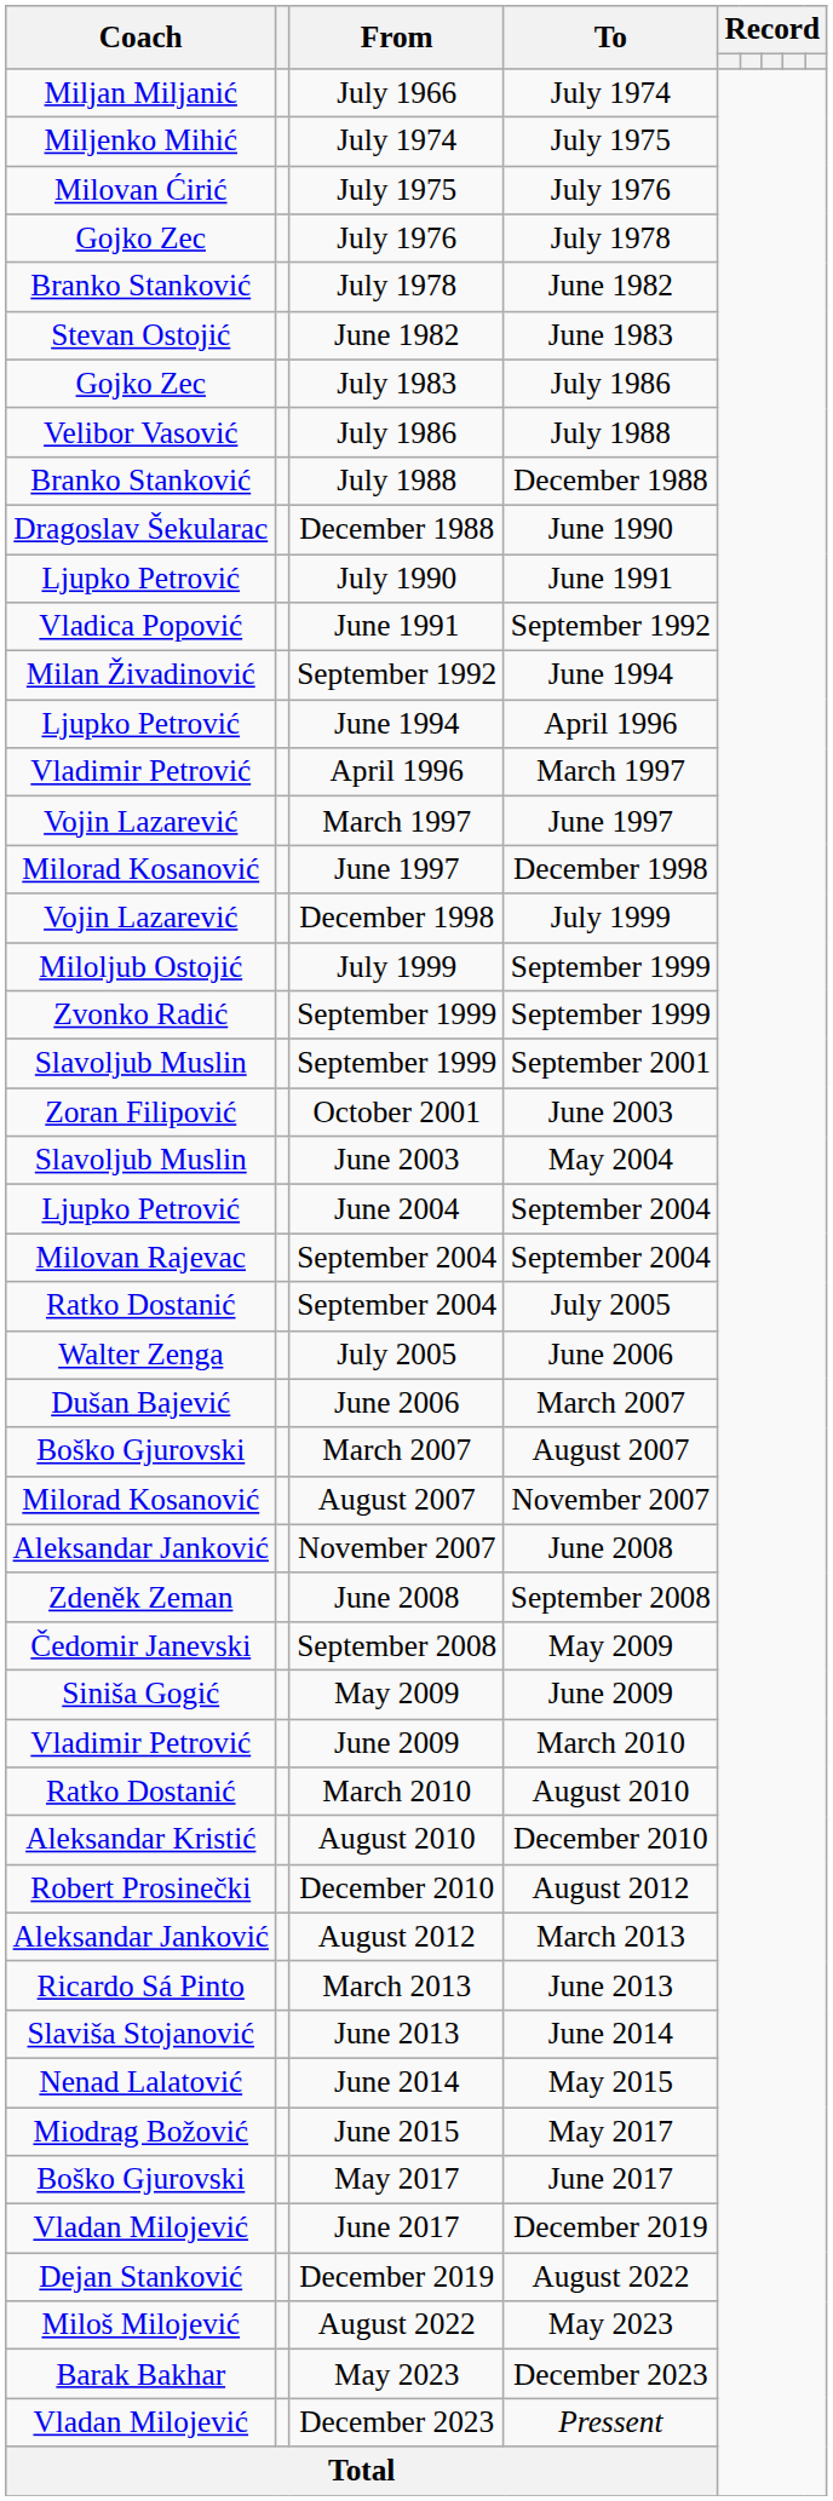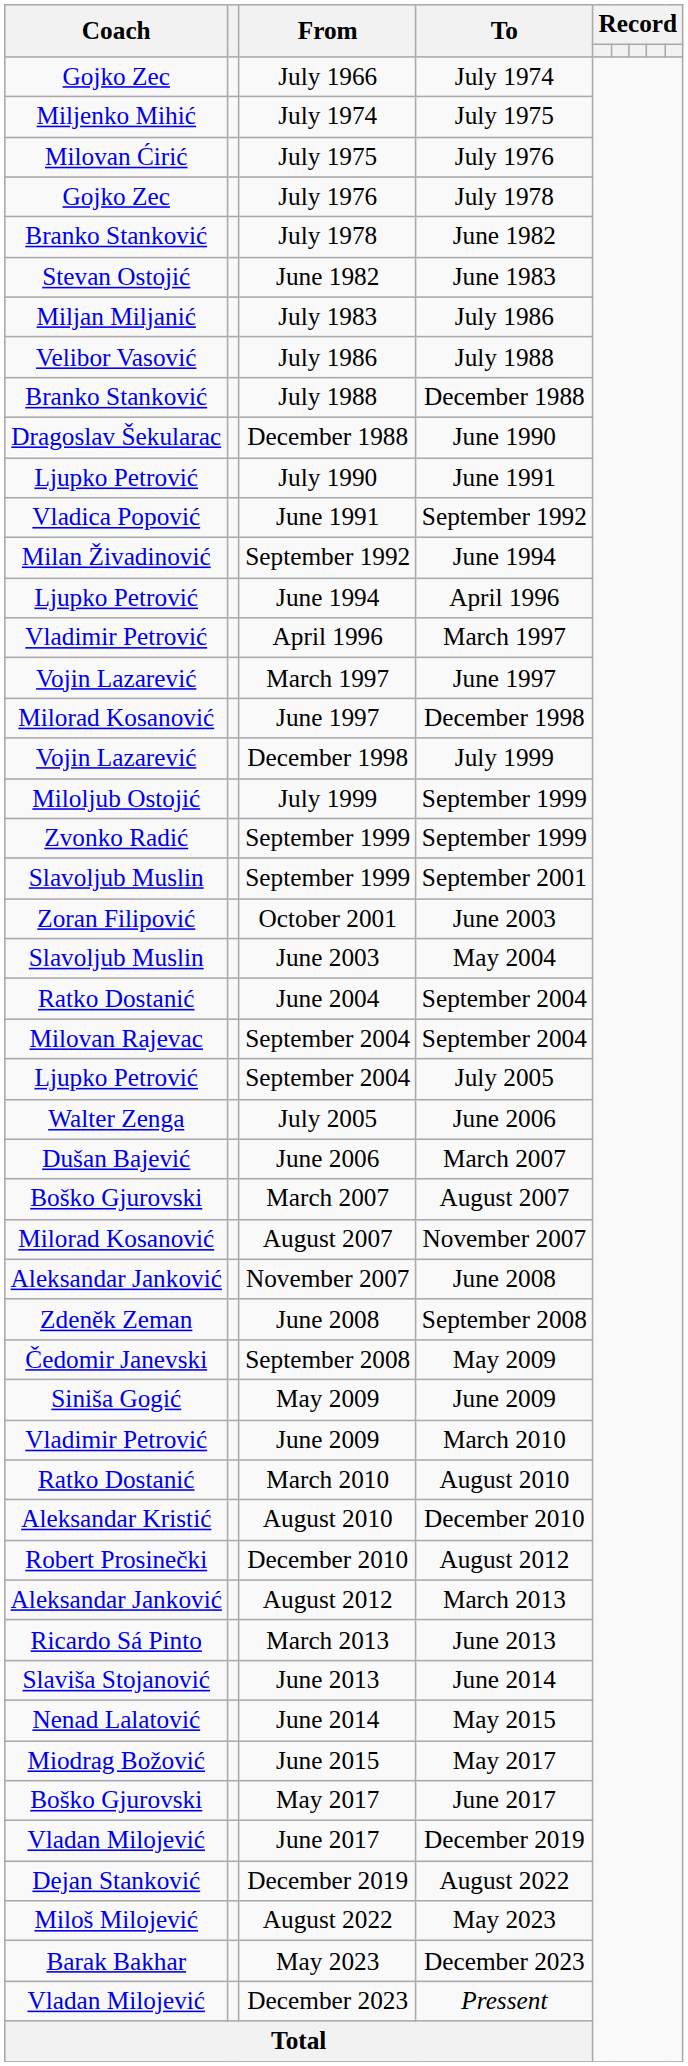 <table class="wikitable" style="text-align: center">
 <tr>
 <th rowspan="2">Coach</th>
 <th rowspan="2"></th>
 <th rowspan="2">From</th>
 <th rowspan="2">To</th>
 <th colspan="5">Record</th>
 </tr>
 <tr>
 <th></th>
 <th></th>
 <th></th>
 <th></th>
 <th></th>
 </tr>
 <tr>
-<td><a href='#'>Miljan Miljanić</a></td>
+<td><a href='#'>Gojko Zec</a></td>
 <td></td>
 <td>July 1966</td>
 <td>July 1974<br></td>
 </tr>
 <tr>
 <td><a href='#'>Miljenko Mihić</a></td>
 <td></td>
 <td>July 1974</td>
 <td>July 1975<br></td>
 </tr>
 <tr>
 <td><a href='#'>Milovan Ćirić</a></td>
 <td></td>
 <td>July 1975</td>
 <td>July 1976<br></td>
 </tr>
 <tr>
 <td><a href='#'>Gojko Zec</a></td>
 <td></td>
 <td>July 1976</td>
 <td>July 1978<br></td>
 </tr>
 <tr>
 <td><a href='#'>Branko Stanković</a></td>
 <td></td>
 <td>July 1978</td>
 <td>June 1982<br></td>
 </tr>
 <tr>
 <td><a href='#'>Stevan Ostojić</a></td>
 <td></td>
 <td>June 1982</td>
 <td>June 1983<br></td>
 </tr>
 <tr>
-<td><a href='#'>Gojko Zec</a></td>
+<td><a href='#'>Miljan Miljanić</a></td>
 <td></td>
 <td>July 1983</td>
 <td>July 1986<br></td>
 </tr>
 <tr>
 <td><a href='#'>Velibor Vasović</a></td>
 <td></td>
 <td>July 1986</td>
 <td>July 1988<br></td>
 </tr>
 <tr>
 <td><a href='#'>Branko Stanković</a></td>
 <td></td>
 <td>July 1988</td>
 <td>December 1988<br></td>
 </tr>
 <tr>
 <td><a href='#'>Dragoslav Šekularac</a></td>
 <td></td>
 <td>December 1988</td>
 <td>June 1990<br></td>
 </tr>
 <tr>
 <td><a href='#'>Ljupko Petrović</a></td>
 <td></td>
 <td>July 1990</td>
 <td>June 1991<br></td>
 </tr>
 <tr>
 <td><a href='#'>Vladica Popović</a></td>
 <td></td>
 <td>June 1991</td>
 <td>September 1992<br></td>
 </tr>
 <tr>
 <td><a href='#'>Milan Živadinović</a></td>
 <td></td>
 <td>September 1992</td>
 <td>June 1994<br></td>
 </tr>
 <tr>
 <td><a href='#'>Ljupko Petrović</a></td>
 <td></td>
 <td>June 1994</td>
 <td>April 1996<br></td>
 </tr>
 <tr>
 <td><a href='#'>Vladimir Petrović</a></td>
 <td></td>
 <td>April 1996</td>
 <td>March 1997<br></td>
 </tr>
 <tr>
 <td><a href='#'>Vojin Lazarević</a></td>
 <td></td>
 <td>March 1997</td>
 <td>June 1997<br></td>
 </tr>
 <tr>
 <td><a href='#'>Milorad Kosanović</a></td>
 <td></td>
 <td>June 1997</td>
 <td>December 1998<br></td>
 </tr>
 <tr>
 <td><a href='#'>Vojin Lazarević</a></td>
 <td></td>
 <td>December 1998</td>
 <td>July 1999<br></td>
 </tr>
 <tr>
 <td><a href='#'>Miloljub Ostojić</a></td>
 <td></td>
 <td>July 1999</td>
 <td>September 1999<br></td>
 </tr>
 <tr>
 <td><a href='#'>Zvonko Radić</a></td>
 <td></td>
 <td>September 1999</td>
 <td>September 1999<br></td>
 </tr>
 <tr>
 <td><a href='#'>Slavoljub Muslin</a></td>
 <td></td>
 <td>September 1999</td>
 <td>September 2001<br></td>
 </tr>
 <tr>
 <td><a href='#'>Zoran Filipović</a></td>
 <td></td>
 <td>October 2001</td>
 <td>June 2003<br></td>
 </tr>
 <tr>
 <td><a href='#'>Slavoljub Muslin</a></td>
 <td></td>
 <td>June 2003</td>
 <td>May 2004<br></td>
 </tr>
 <tr>
-<td><a href='#'>Ljupko Petrović</a></td>
+<td><a href='#'>Ratko Dostanić</a></td>
 <td></td>
 <td>June 2004</td>
 <td>September 2004<br></td>
 </tr>
 <tr>
 <td><a href='#'>Milovan Rajevac</a></td>
 <td></td>
 <td>September 2004</td>
 <td>September 2004<br></td>
 </tr>
 <tr>
-<td><a href='#'>Ratko Dostanić</a></td>
+<td><a href='#'>Ljupko Petrović</a></td>
 <td></td>
 <td>September 2004</td>
 <td>July 2005<br></td>
 </tr>
 <tr>
 <td><a href='#'>Walter Zenga</a></td>
 <td></td>
 <td>July 2005</td>
 <td>June 2006<br></td>
 </tr>
 <tr>
 <td><a href='#'>Dušan Bajević</a></td>
 <td></td>
 <td>June 2006</td>
 <td>March 2007<br></td>
 </tr>
 <tr>
 <td><a href='#'>Boško Gjurovski</a></td>
 <td></td>
 <td>March 2007</td>
 <td>August 2007<br></td>
 </tr>
 <tr>
 <td><a href='#'>Milorad Kosanović</a></td>
 <td></td>
 <td>August 2007</td>
 <td>November 2007<br></td>
 </tr>
 <tr>
 <td><a href='#'>Aleksandar Janković</a></td>
 <td></td>
 <td>November 2007</td>
 <td>June 2008<br></td>
 </tr>
 <tr>
 <td><a href='#'>Zdeněk Zeman</a></td>
 <td></td>
 <td>June 2008</td>
 <td>September 2008<br></td>
 </tr>
 <tr>
 <td><a href='#'>Čedomir Janevski</a></td>
 <td></td>
 <td>September 2008</td>
 <td>May 2009<br></td>
 </tr>
 <tr>
 <td><a href='#'>Siniša Gogić</a></td>
 <td></td>
 <td>May 2009</td>
 <td>June 2009<br></td>
 </tr>
 <tr>
 <td><a href='#'>Vladimir Petrović</a></td>
 <td></td>
 <td>June 2009</td>
 <td>March 2010<br></td>
 </tr>
 <tr>
 <td><a href='#'>Ratko Dostanić</a></td>
 <td></td>
 <td>March 2010</td>
 <td>August 2010<br></td>
 </tr>
 <tr>
 <td><a href='#'>Aleksandar Kristić</a></td>
 <td></td>
 <td>August 2010</td>
 <td>December 2010<br></td>
 </tr>
 <tr>
 <td><a href='#'>Robert Prosinečki</a></td>
 <td></td>
 <td>December 2010</td>
 <td>August 2012<br></td>
 </tr>
 <tr>
 <td><a href='#'>Aleksandar Janković</a></td>
 <td></td>
 <td>August 2012</td>
 <td>March 2013<br></td>
 </tr>
 <tr>
 <td><a href='#'>Ricardo Sá Pinto</a></td>
 <td></td>
 <td>March 2013</td>
 <td>June 2013<br></td>
 </tr>
 <tr>
 <td><a href='#'>Slaviša Stojanović</a></td>
 <td></td>
 <td>June 2013</td>
 <td>June 2014<br></td>
 </tr>
 <tr>
 <td><a href='#'>Nenad Lalatović</a></td>
 <td></td>
 <td>June 2014</td>
 <td>May 2015<br></td>
 </tr>
 <tr>
 <td><a href='#'>Miodrag Božović</a></td>
 <td></td>
 <td>June 2015</td>
 <td>May 2017<br></td>
 </tr>
 <tr>
 <td><a href='#'>Boško Gjurovski</a></td>
 <td></td>
 <td>May 2017</td>
 <td>June 2017<br></td>
 </tr>
 <tr>
 <td><a href='#'>Vladan Milojević</a></td>
 <td></td>
 <td>June 2017</td>
 <td>December 2019<br></td>
 </tr>
 <tr>
 <td><a href='#'>Dejan Stanković</a></td>
 <td></td>
 <td>December 2019</td>
 <td>August 2022<br></td>
 </tr>
 <tr>
 <td><a href='#'>Miloš Milojević</a></td>
 <td></td>
 <td>August 2022</td>
 <td>May 2023<br></td>
 </tr>
 <tr>
 <td><a href='#'>Barak Bakhar</a></td>
 <td></td>
 <td>May 2023</td>
 <td>December 2023<br></td>
 </tr>
 <tr>
 <td><a href='#'>Vladan Milojević</a></td>
 <td></td>
 <td>December 2023</td>
 <td><em>Pressent</em><br></td>
 </tr>
 <tr>
 <th colspan="4">Total<br></th>
 </tr>
 </table>
